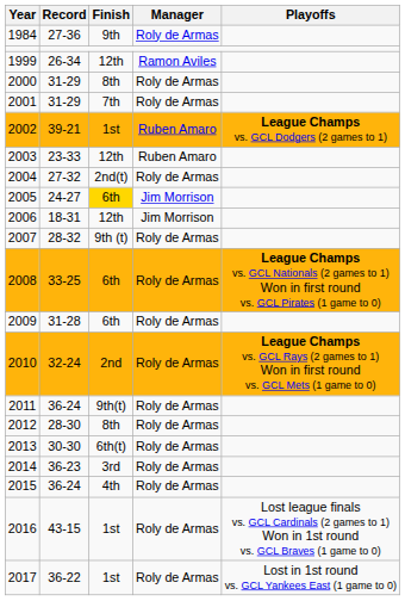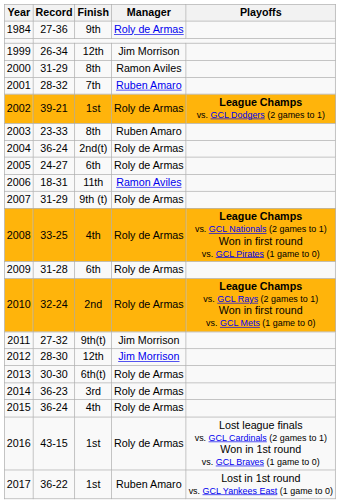 <table class="wikitable">
 <tr>
 <th>Year</th>
 <th>Record</th>
 <th>Finish</th>
 <th>Manager</th>
 <th>Playoffs</th>
 </tr>
 <tr align=center>
 <td>1984</td>
 <td>27-36</td>
 <td>9th</td>
 <td><a href='#'>Roly de Armas</a></td>
 <td></td>
 </tr>
 <tr align=center>
 <td></td>
 </tr>
 <tr align=center>
 <td>1999</td>
 <td>26-34</td>
 <td>12th</td>
-<td><a href='#'>Ramon Aviles</a></td>
+<td>Jim Morrison</td>
 <td></td>
 </tr>
 <tr align=center>
 <td>2000</td>
 <td>31-29</td>
 <td>8th</td>
-<td>Roly de Armas</td>
+<td>Ramon Aviles</td>
 <td></td>
 </tr>
 <tr align=center>
 <td>2001</td>
-<td>31-29</td>
+<td>28-32</td>
 <td>7th</td>
-<td>Roly de Armas</td>
+<td><a href='#'>Ruben Amaro</a></td>
 <td></td>
 </tr>
 <tr align=center bgcolor="#FFB40B">
 <td>2002</td>
 <td>39-21</td>
 <td>1st</td>
-<td><a href='#'>Ruben Amaro</a></td>
+<td>Roly de Armas</td>
 <td><strong>League Champs</strong><br><small>vs. <a href='#'>GCL Dodgers</a> (2 games to 1)</small></td>
 </tr>
 <tr align=center>
 <td>2003</td>
 <td>23-33</td>
-<td>12th</td>
+<td>8th</td>
 <td>Ruben Amaro</td>
 <td></td>
 </tr>
 <tr align=center>
 <td>2004</td>
-<td>27-32</td>
+<td>36-24</td>
 <td>2nd(t)</td>
 <td>Roly de Armas</td>
 <td></td>
 </tr>
 <tr align=center>
 <td>2005</td>
 <td>24-27</td>
-<td style="background: gold;">6th</td>
-<td><a href='#'>Jim Morrison</a></td>
+<td>6th</td>
+<td>Roly de Armas</td>
 <td></td>
 </tr>
 <tr align=center>
 <td>2006</td>
 <td>18-31</td>
-<td>12th</td>
-<td>Jim Morrison</td>
+<td>11th</td>
+<td><a href='#'>Ramon Aviles</a></td>
 <td></td>
 </tr>
 <tr align=center>
 <td>2007</td>
-<td>28-32</td>
+<td>31-29</td>
 <td>9th (t)</td>
 <td>Roly de Armas</td>
 <td></td>
 </tr>
 <tr align=center bgcolor="#FFB40B">
 <td>2008</td>
 <td>33-25</td>
-<td>6th</td>
+<td>4th</td>
 <td>Roly de Armas</td>
 <td><strong>League Champs</strong><br><small>vs. <a href='#'>GCL Nationals</a> (2 games to 1)</small><br>Won in first round<br><small>vs. <a href='#'>GCL Pirates</a> (1 game to 0)</small></td>
 </tr>
 <tr align=center>
 <td>2009</td>
 <td>31-28</td>
 <td>6th</td>
 <td>Roly de Armas</td>
 <td></td>
 </tr>
 <tr align=center bgcolor="#FFB40B">
 <td>2010</td>
 <td>32-24</td>
 <td>2nd</td>
 <td>Roly de Armas</td>
 <td><strong>League Champs</strong><br><small>vs. <a href='#'>GCL Rays</a> (2 games to 1)</small><br>Won in first round<br><small>vs. <a href='#'>GCL Mets</a> (1 game to 0)</small></td>
 </tr>
 <tr align=center>
 <td>2011</td>
-<td>36-24</td>
+<td>27-32</td>
 <td>9th(t)</td>
-<td>Roly de Armas</td>
+<td>Jim Morrison</td>
 <td></td>
 </tr>
 <tr align=center>
 <td>2012</td>
 <td>28-30</td>
-<td>8th</td>
-<td>Roly de Armas</td>
+<td>12th</td>
+<td><a href='#'>Jim Morrison</a></td>
 <td></td>
 </tr>
 <tr align=center>
 <td>2013</td>
 <td>30-30</td>
 <td>6th(t)</td>
 <td>Roly de Armas</td>
 <td></td>
 </tr>
 <tr align=center>
 <td>2014</td>
 <td>36-23</td>
 <td>3rd</td>
 <td>Roly de Armas</td>
 <td></td>
 </tr>
 <tr align=center>
 <td>2015</td>
 <td>36-24</td>
 <td>4th</td>
 <td>Roly de Armas</td>
 <td></td>
 </tr>
 <tr align=center>
 <td>2016</td>
 <td>43-15</td>
 <td>1st</td>
 <td>Roly de Armas</td>
 <td>Lost league finals<br><small>vs. <a href='#'>GCL Cardinals</a> (2 games to 1)</small><br>Won in 1st round<br><small>vs. <a href='#'>GCL Braves</a> (1 game to 0)</small></td>
 </tr>
 <tr align=center>
 <td>2017</td>
 <td>36-22</td>
 <td>1st</td>
-<td>Roly de Armas</td>
+<td>Ruben Amaro</td>
 <td>Lost in 1st round<br><small>vs. <a href='#'>GCL Yankees East</a> (1 game to 0)</small></td>
 </tr>
 </table>
